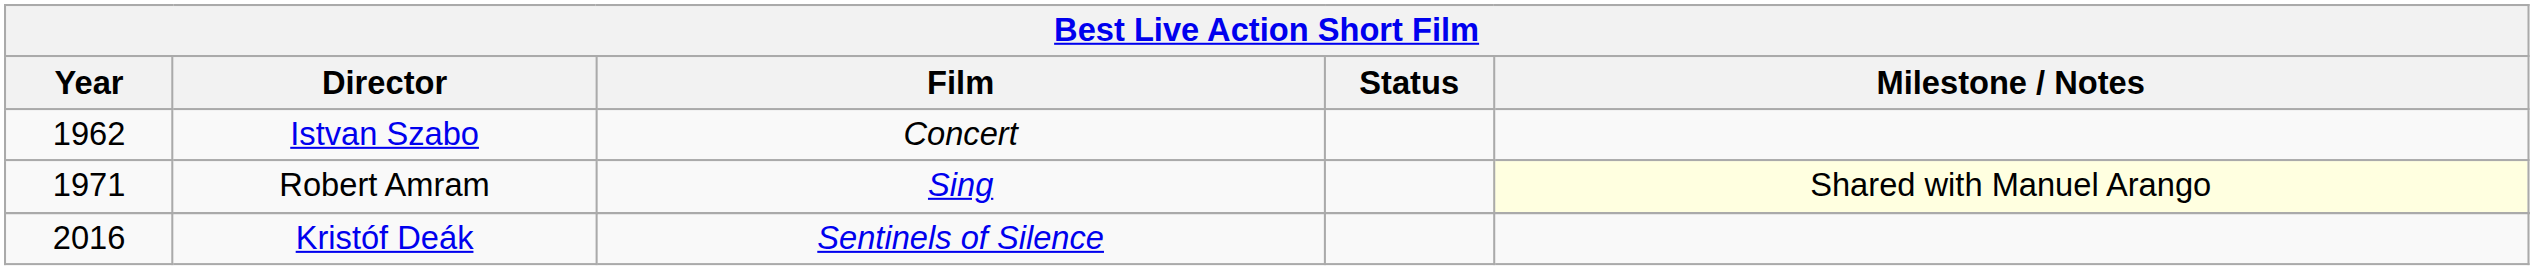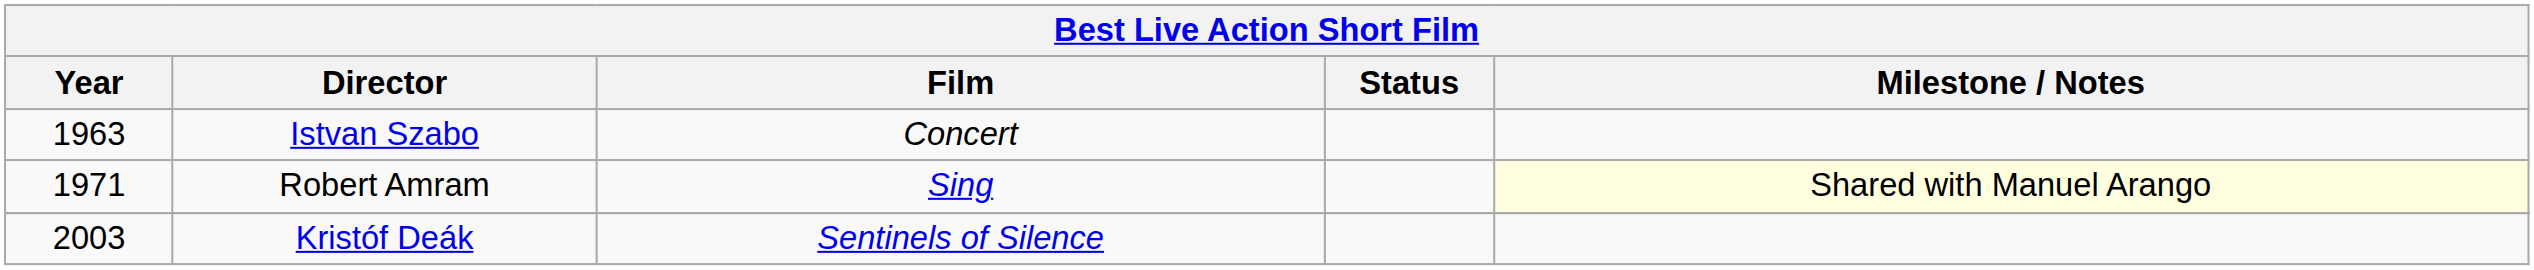 <table class="wikitable" style="text-align: center">
 <tr>
 <th colspan=6 style="text-align:center;"><a href='#'>Best Live Action Short Film</a></th>
 </tr>
 <tr>
 <th style="width:075px;">Year</th>
 <th style="width:200px;">Director</th>
 <th style="width:350px;">Film</th>
 <th style="width:075px;">Status</th>
 <th style="width:500px;">Milestone / Notes</th>
 </tr>
 <tr>
-<td>1962</td>
+<td>1963</td>
 <td><a href='#'>Istvan Szabo</a></td>
 <td><em>Concert</em></td>
 <td></td>
 <td></td>
 </tr>
 <tr>
 <td>1971</td>
 <td>Robert Amram</td>
 <td><em><a href='#'>Sing</a></em></td>
 <td></td>
 <td style="background: lightyellow;">Shared with Manuel Arango</td>
 </tr>
 <tr>
 </tr>
 <tr>
-<td>2016</td>
+<td>2003</td>
 <td><a href='#'>Kristóf Deák</a></td>
 <td><em><a href='#'>Sentinels of Silence</a></em></td>
 <td></td>
 <td></td>
 </tr>
 </table>
